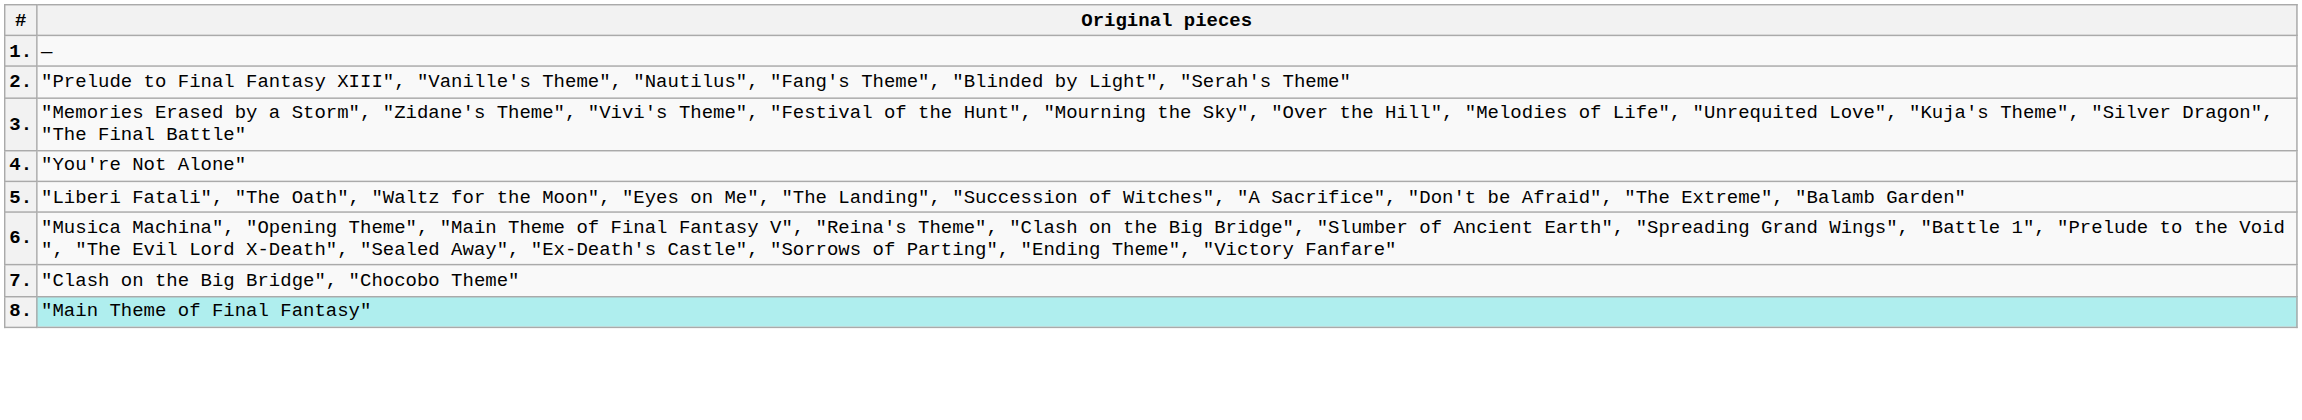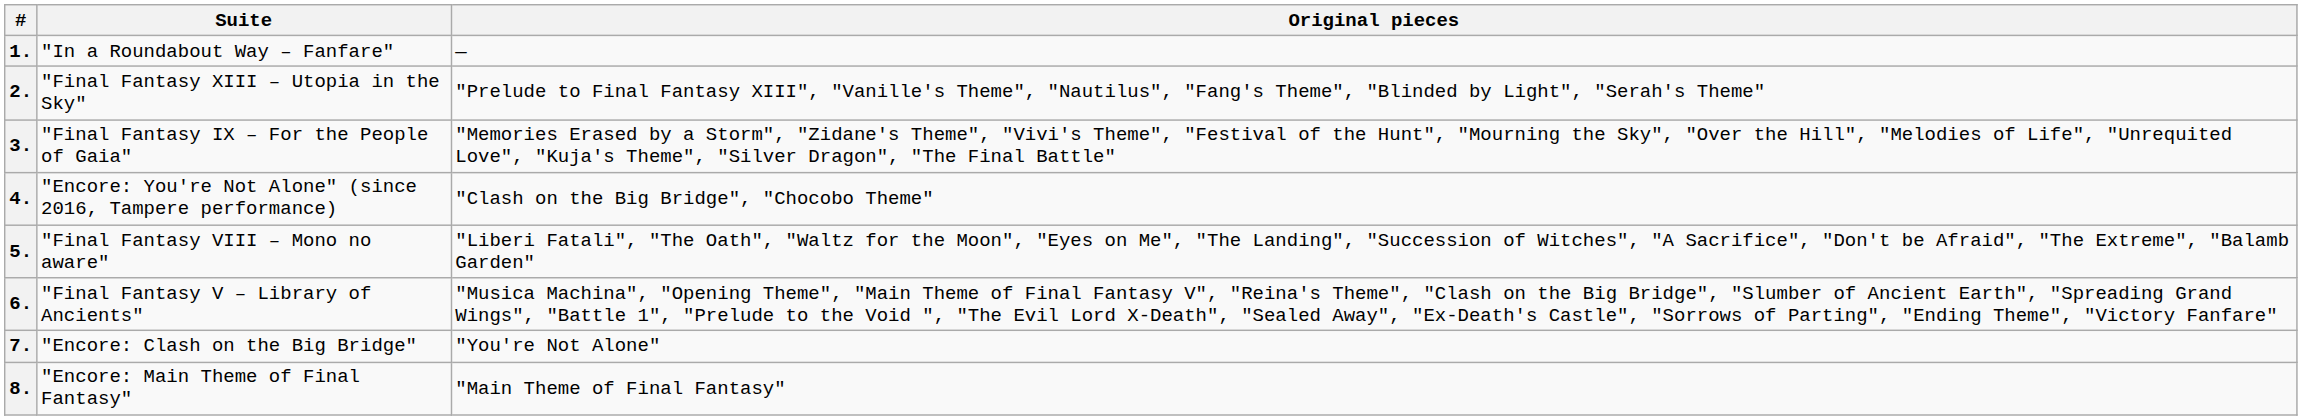 <table class="wikitable plainrowheaders">
 <tr>
 <th scope="col">#</th>
+<th scope="col">Suite</th>
 <th scope="col">Original pieces</th>
 </tr>
 <tr>
 <th scope="row">1.</th>
+<td>"In a Roundabout Way – Fanfare"</td>
 <td>—</td>
 </tr>
 <tr>
 <th scope="row">2.</th>
+<td>"Final Fantasy XIII – Utopia in the Sky"</td>
 <td>"Prelude to Final Fantasy XIII", "Vanille's Theme", "Nautilus", "Fang's Theme", "Blinded by Light", "Serah's Theme"</td>
 </tr>
 <tr>
 <th scope="row">3.</th>
+<td>"Final Fantasy IX – For the People of Gaia"</td>
 <td>"Memories Erased by a Storm", "Zidane's Theme", "Vivi's Theme", "Festival of the Hunt", "Mourning the Sky", "Over the Hill", "Melodies of Life", "Unrequited Love", "Kuja's Theme", "Silver Dragon", "The Final Battle"</td>
 </tr>
 <tr>
 <th scope="row">4.</th>
-<td>"You're Not Alone"</td>
+<td>"Encore: You're Not Alone" (since 2016, Tampere performance)</td>
+<td>"Clash on the Big Bridge", "Chocobo Theme"</td>
 </tr>
 <tr>
 <th scope="row">5.</th>
+<td>"Final Fantasy VIII – Mono no aware"</td>
 <td>"Liberi Fatali", "The Oath", "Waltz for the Moon", "Eyes on Me", "The Landing", "Succession of Witches", "A Sacrifice", "Don't be Afraid", "The Extreme", "Balamb Garden"</td>
 </tr>
 <tr>
 <th scope="row">6.</th>
+<td>"Final Fantasy V – Library of Ancients"</td>
 <td>"Musica Machina", "Opening Theme", "Main Theme of Final Fantasy V", "Reina's Theme", "Clash on the Big Bridge", "Slumber of Ancient Earth", "Spreading Grand Wings", "Battle 1", "Prelude to the Void ", "The Evil Lord X-Death", "Sealed Away", "Ex-Death's Castle", "Sorrows of Parting", "Ending Theme", "Victory Fanfare"</td>
 </tr>
 <tr>
 <th scope="row">7.</th>
-<td>"Clash on the Big Bridge", "Chocobo Theme"</td>
+<td>"Encore: Clash on the Big Bridge"</td>
+<td>"You're Not Alone"</td>
 </tr>
 <tr>
 <th scope="row">8.</th>
-<td style="background: paleturquoise;">"Main Theme of Final Fantasy"</td>
+<td>"Encore: Main Theme of Final Fantasy"</td>
+<td>"Main Theme of Final Fantasy"</td>
 </tr>
 </table>
